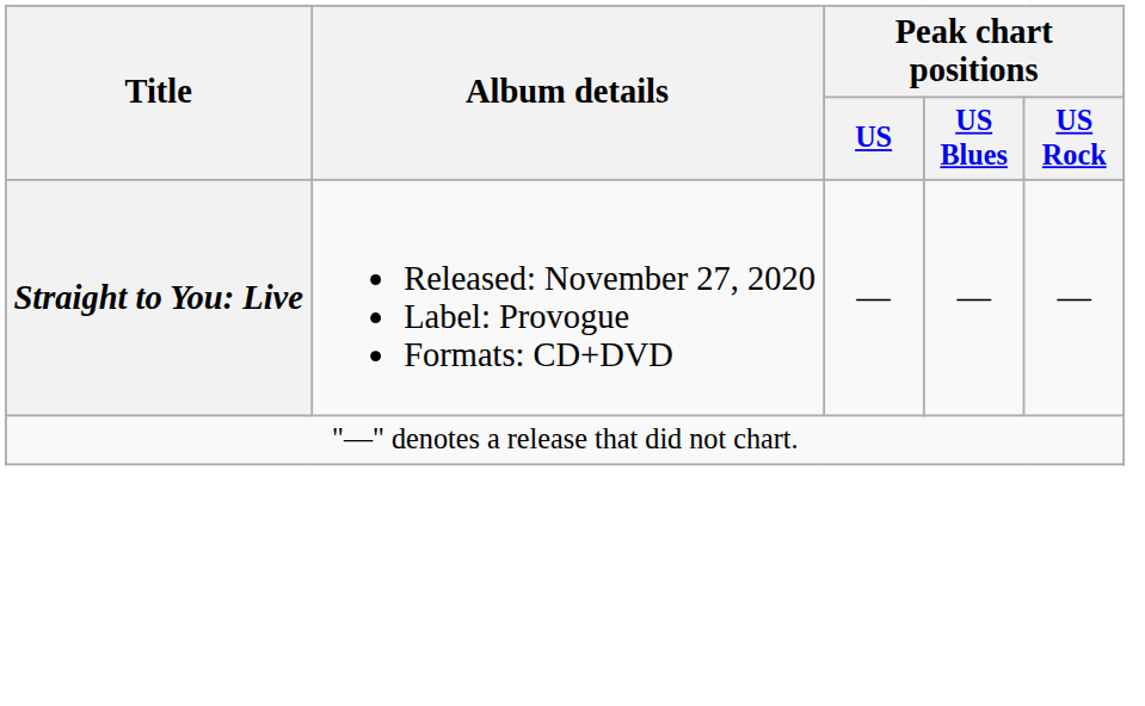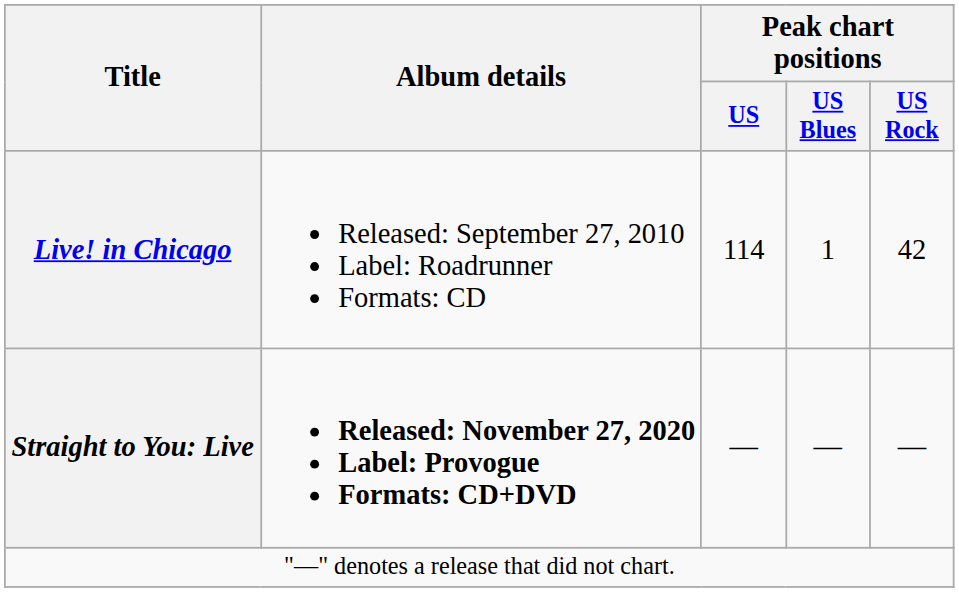 <table class="wikitable plainrowheaders">
 <tr>
 <th rowspan="2">Title</th>
 <th rowspan="2">Album details</th>
 <th colspan="3">Peak chart positions</th>
 </tr>
 <tr>
 <th style="width:3em;font-size:85%;"><a href='#'>US</a><br></th>
 <th style="width:3em;font-size:85%;"><a href='#'>US<br>Blues</a><br></th>
 <th style="width:3em;font-size:85%;"><a href='#'>US<br>Rock</a><br></th>
 </tr>
 <tr>
+<th scope="row"><em><a href='#'>Live! in Chicago</a></em></th>
+<td><br><ul><li>Released: September 27, 2010</li><li>Label: Roadrunner</li><li>Formats: CD</li></ul></td>
+<td style="text-align:center;">114</td>
+<td style="text-align:center;">1</td>
+<td style="text-align:center;">42</td>
+</tr>
+<tr>
 <th scope="row"><em>Straight to You: Live</em></th>
-<td><br><ul><li>Released: November 27, 2020</li><li>Label: Provogue</li><li>Formats: CD+DVD</li></ul></td>
+<td><strong><br><ul><li>Released: November 27, 2020</li><li>Label: Provogue</li><li>Formats: CD+DVD</li></ul></strong></td>
 <td style="text-align:center;">—</td>
 <td style="text-align:center;">—</td>
 <td style="text-align:center;">—</td>
 </tr>
 <tr>
 <td colspan="5" style="text-align:center; font-size:85%">"—" denotes a release that did not chart.</td>
 </tr>
 </table>
